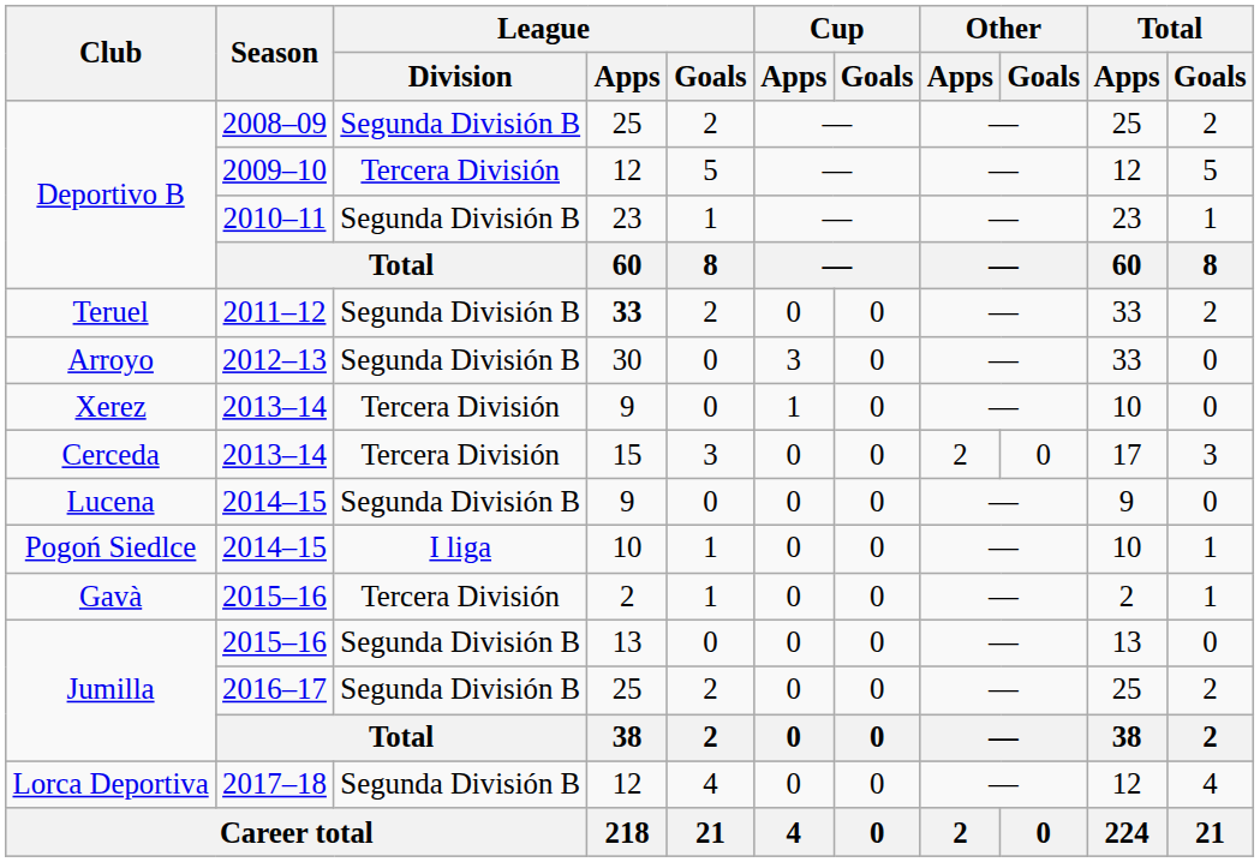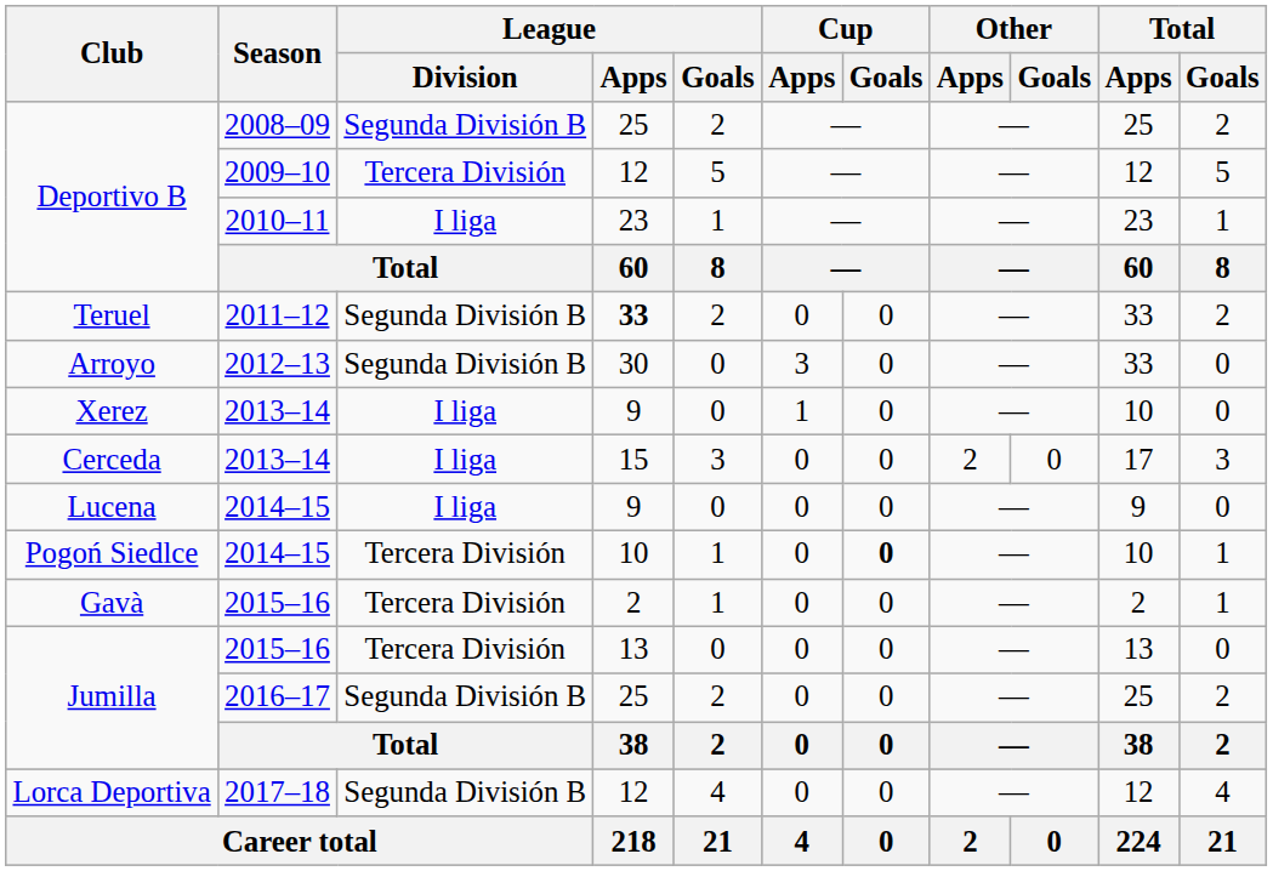 <table class="wikitable" style="text-align: center;">
 <tr>
 <th rowspan="2">Club</th>
 <th rowspan="2">Season</th>
 <th colspan="3">League</th>
 <th colspan="2">Cup</th>
 <th colspan="2">Other</th>
 <th colspan="2">Total</th>
 </tr>
 <tr>
 <th>Division</th>
 <th>Apps</th>
 <th>Goals</th>
 <th>Apps</th>
 <th>Goals</th>
 <th>Apps</th>
 <th>Goals</th>
 <th>Apps</th>
 <th>Goals</th>
 </tr>
 <tr>
 <td rowspan="4"><a href='#'>Deportivo B</a></td>
 <td><a href='#'>2008–09</a></td>
 <td><a href='#'>Segunda División B</a></td>
 <td>25</td>
 <td>2</td>
 <td colspan="2">—</td>
 <td colspan="2">—</td>
 <td>25</td>
 <td>2</td>
 </tr>
 <tr>
 <td><a href='#'>2009–10</a></td>
 <td><a href='#'>Tercera División</a></td>
 <td>12</td>
 <td>5</td>
 <td colspan="2">—</td>
 <td colspan="2">—</td>
 <td>12</td>
 <td>5</td>
 </tr>
 <tr>
 <td><a href='#'>2010–11</a></td>
-<td>Segunda División B</td>
+<td><a href='#'>I liga</a></td>
 <td>23</td>
 <td>1</td>
 <td colspan="2">—</td>
 <td colspan="2">—</td>
 <td>23</td>
 <td>1</td>
 </tr>
 <tr>
 <th colspan="2">Total</th>
 <th>60</th>
 <th>8</th>
 <th colspan="2">—</th>
 <th colspan="2">—</th>
 <th>60</th>
 <th>8</th>
 </tr>
 <tr>
 <td rowspan="1"><a href='#'>Teruel</a></td>
 <td><a href='#'>2011–12</a></td>
 <td>Segunda División B</td>
 <td><strong>33</strong></td>
 <td>2</td>
 <td>0</td>
 <td>0</td>
 <td colspan="2">—</td>
 <td>33</td>
 <td>2</td>
 </tr>
 <tr>
 <td rowspan="1"><a href='#'>Arroyo</a></td>
 <td><a href='#'>2012–13</a></td>
 <td>Segunda División B</td>
 <td>30</td>
 <td>0</td>
 <td>3</td>
 <td>0</td>
 <td colspan="2">—</td>
 <td>33</td>
 <td>0</td>
 </tr>
 <tr>
 <td rowspan="1"><a href='#'>Xerez</a></td>
 <td><a href='#'>2013–14</a></td>
-<td>Tercera División</td>
+<td><a href='#'>I liga</a></td>
 <td>9</td>
 <td>0</td>
 <td>1</td>
 <td>0</td>
 <td colspan="2">—</td>
 <td>10</td>
 <td>0</td>
 </tr>
 <tr>
 <td rowspan="1"><a href='#'>Cerceda</a></td>
 <td><a href='#'>2013–14</a></td>
-<td>Tercera División</td>
+<td><a href='#'>I liga</a></td>
 <td>15</td>
 <td>3</td>
 <td>0</td>
 <td>0</td>
 <td>2</td>
 <td>0</td>
 <td>17</td>
 <td>3</td>
 </tr>
 <tr>
 <td rowspan="1"><a href='#'>Lucena</a></td>
 <td><a href='#'>2014–15</a></td>
-<td>Segunda División B</td>
+<td><a href='#'>I liga</a></td>
 <td>9</td>
 <td>0</td>
 <td>0</td>
 <td>0</td>
 <td colspan="2">—</td>
 <td>9</td>
 <td>0</td>
 </tr>
 <tr>
 <td rowspan="1"><a href='#'>Pogoń Siedlce</a></td>
 <td><a href='#'>2014–15</a></td>
-<td><a href='#'>I liga</a></td>
+<td>Tercera División</td>
 <td>10</td>
 <td>1</td>
 <td>0</td>
-<td>0</td>
+<td><strong>0</strong></td>
 <td colspan="2">—</td>
 <td>10</td>
 <td>1</td>
 </tr>
 <tr>
 <td><a href='#'>Gavà</a></td>
 <td><a href='#'>2015–16</a></td>
 <td>Tercera División</td>
 <td>2</td>
 <td>1</td>
 <td>0</td>
 <td>0</td>
 <td colspan="2">—</td>
 <td>2</td>
 <td>1</td>
 </tr>
 <tr>
 <td rowspan="3"><a href='#'>Jumilla</a></td>
 <td><a href='#'>2015–16</a></td>
-<td>Segunda División B</td>
+<td>Tercera División</td>
 <td>13</td>
 <td>0</td>
 <td>0</td>
 <td>0</td>
 <td colspan="2">—</td>
 <td>13</td>
 <td>0</td>
 </tr>
 <tr>
 <td><a href='#'>2016–17</a></td>
 <td>Segunda División B</td>
 <td>25</td>
 <td>2</td>
 <td>0</td>
 <td>0</td>
 <td colspan="2">—</td>
 <td>25</td>
 <td>2</td>
 </tr>
 <tr>
 <th colspan="2">Total</th>
 <th>38</th>
 <th>2</th>
 <th>0</th>
 <th>0</th>
 <th colspan="2">—</th>
 <th>38</th>
 <th>2</th>
 </tr>
 <tr>
 <td><a href='#'>Lorca Deportiva</a></td>
 <td><a href='#'>2017–18</a></td>
 <td>Segunda División B</td>
 <td>12</td>
 <td>4</td>
 <td>0</td>
 <td>0</td>
 <td colspan="2">—</td>
 <td>12</td>
 <td>4</td>
 </tr>
 <tr>
 <th colspan="3">Career total</th>
 <th>218</th>
 <th>21</th>
 <th>4</th>
 <th>0</th>
 <th>2</th>
 <th>0</th>
 <th>224</th>
 <th>21</th>
 </tr>
 </table>
